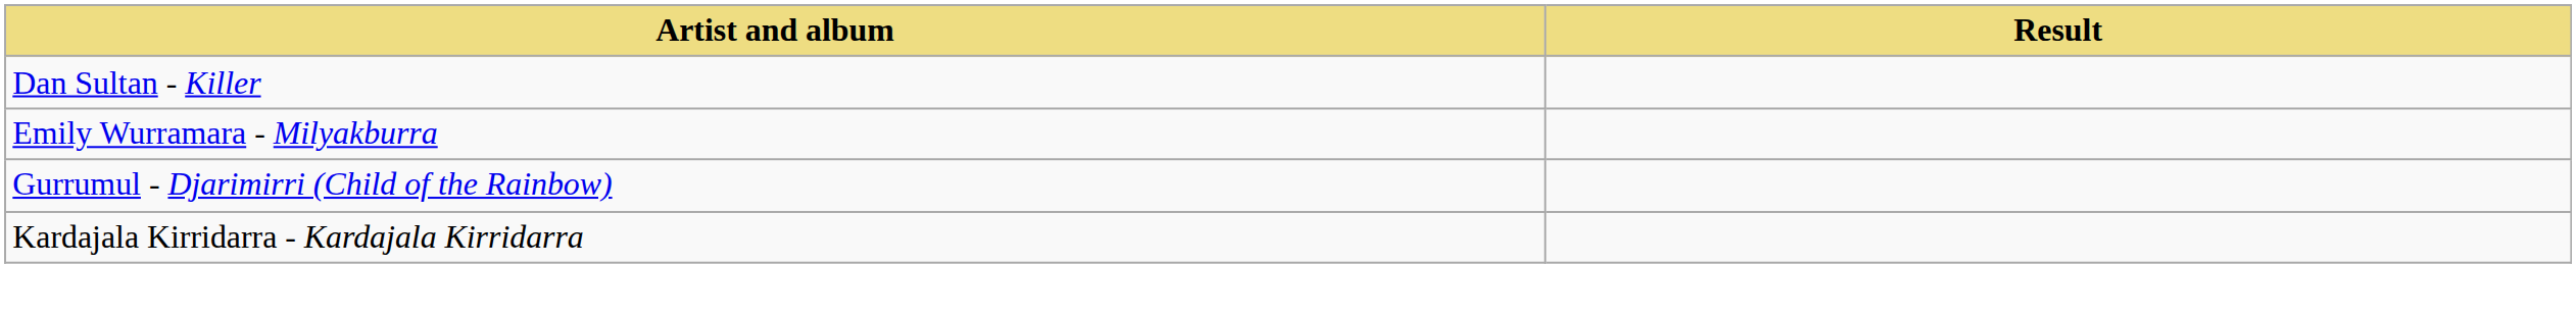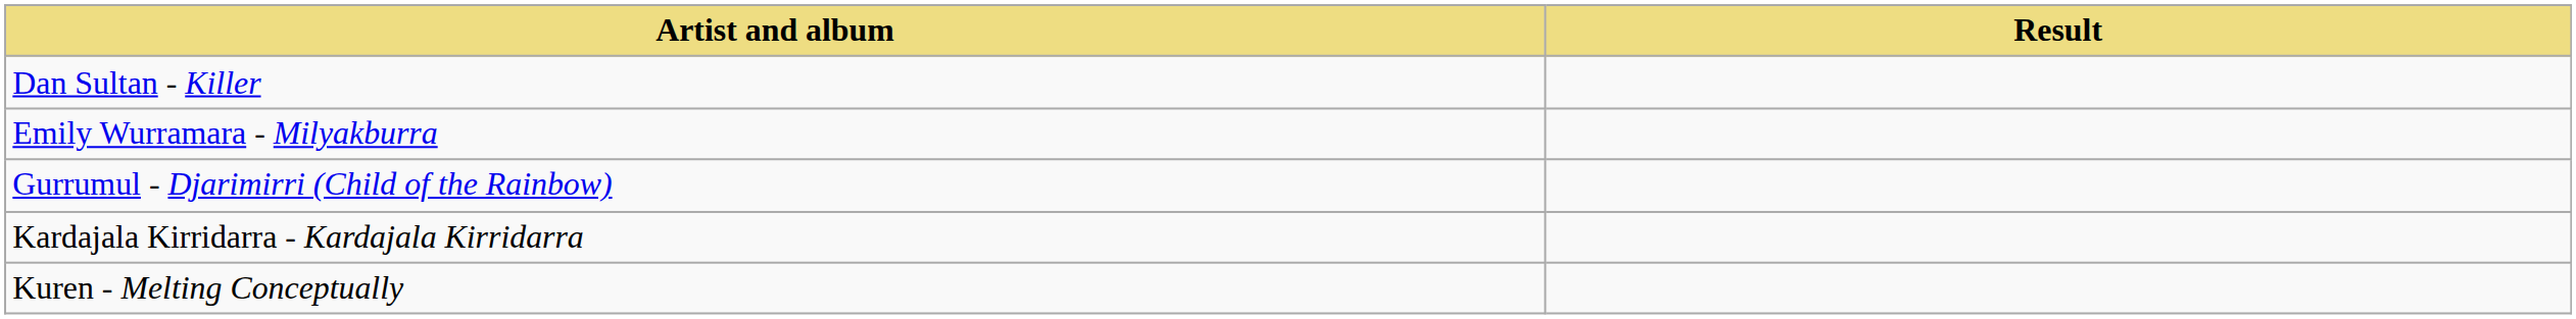 <table class="wikitable" width=100%>
 <tr>
 <th style="width:15%;background:#EEDD82;">Artist and album</th>
 <th style="width:10%;background:#EEDD82;">Result</th>
 </tr>
 <tr>
 <td><a href='#'>Dan Sultan</a> - <em><a href='#'>Killer</a></em></td>
 <td></td>
 </tr>
 <tr>
 <td><a href='#'>Emily Wurramara</a> - <em><a href='#'>Milyakburra</a></em></td>
 <td></td>
 </tr>
 <tr>
 <td><a href='#'>Gurrumul</a> - <em><a href='#'>Djarimirri (Child of the Rainbow)</a></em></td>
 <td></td>
 </tr>
 <tr>
 <td>Kardajala Kirridarra - <em>Kardajala Kirridarra</em></td>
 <td></td>
 </tr>
+<tr>
+<td>Kuren - <em>Melting Conceptually</em></td>
+<td></td>
+</tr>
 </table>
